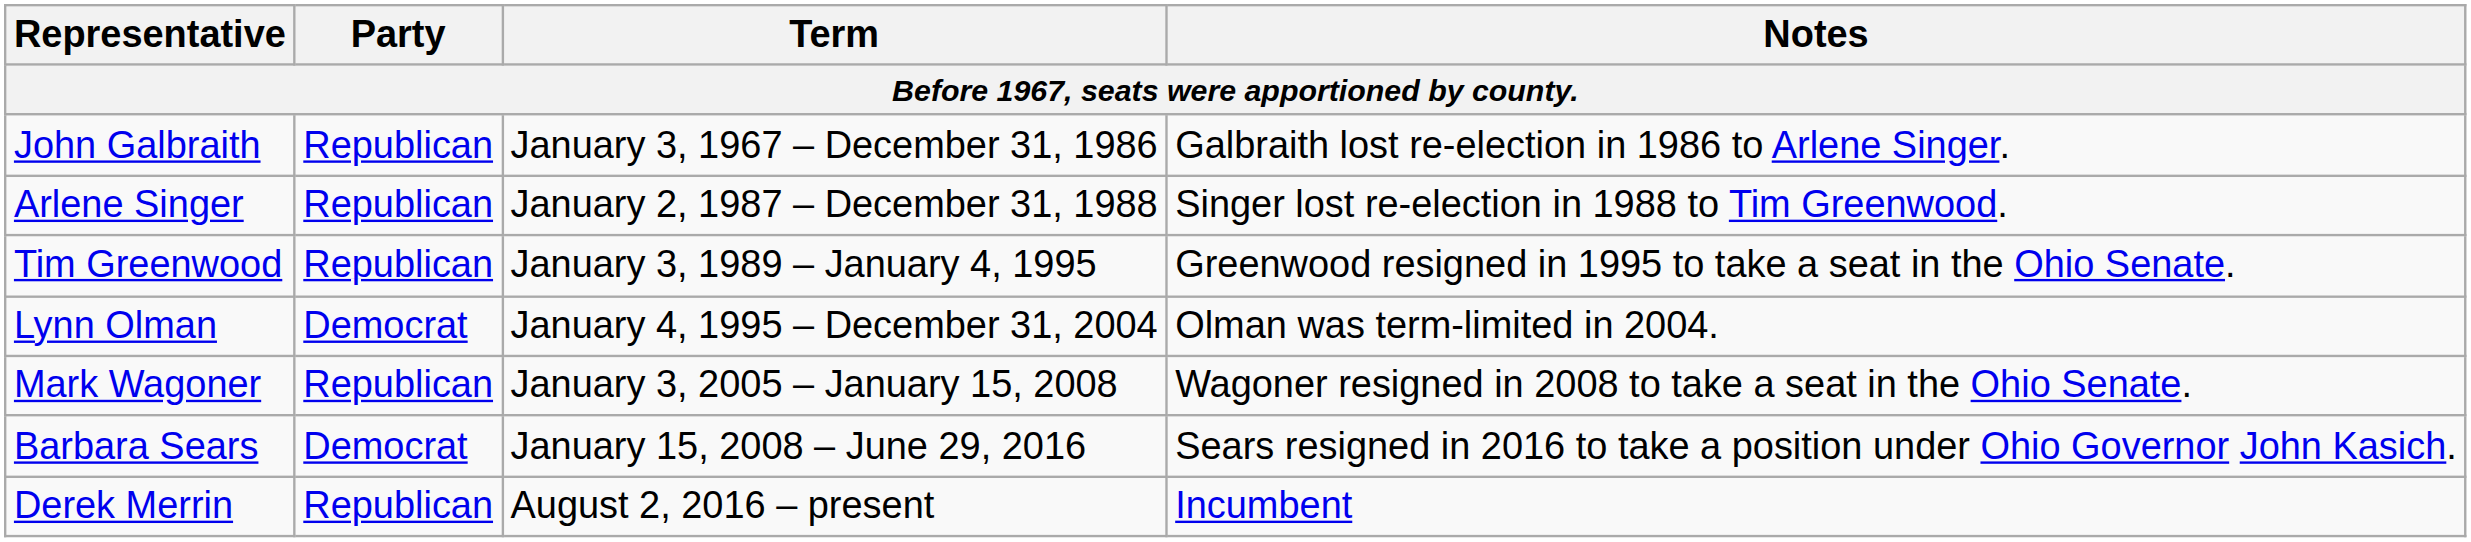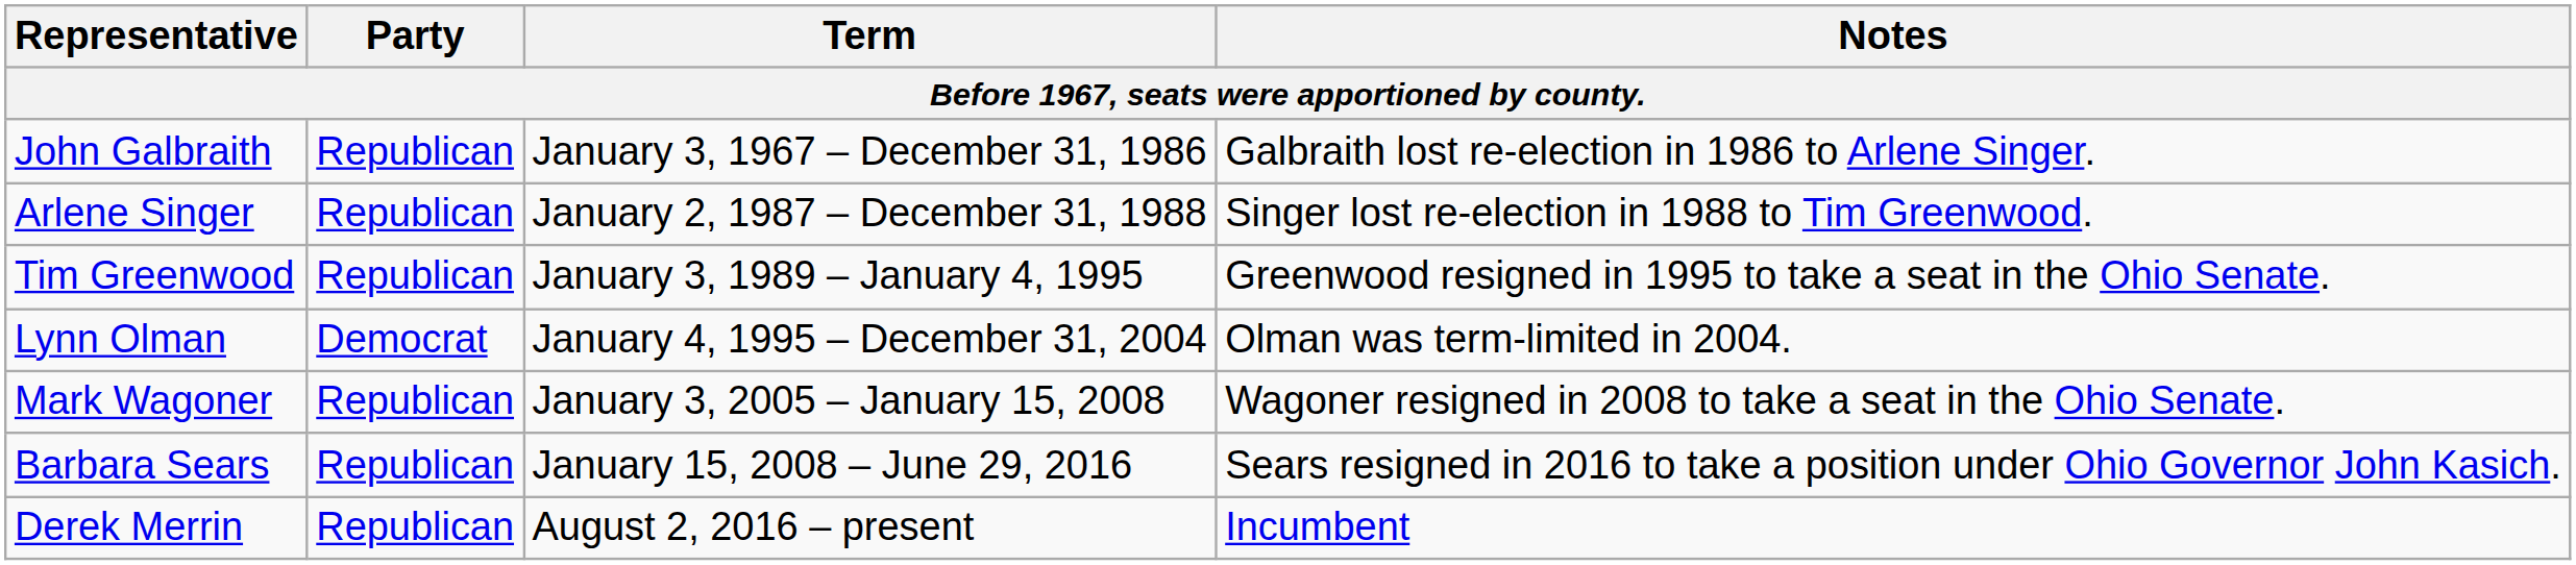 <table class=wikitable>
 <tr valign=bottom>
 <th>Representative</th>
 <th>Party</th>
 <th>Term</th>
 <th>Notes</th>
 </tr>
 <tr>
 <th colspan=5 style="font-size: 80%;"><em>Before 1967, seats were apportioned by county.</em></th>
 </tr>
 <tr>
 <td><a href='#'>John Galbraith</a></td>
 <td><a href='#'>Republican</a></td>
 <td>January 3, 1967 – December 31, 1986</td>
 <td>Galbraith lost re-election in 1986 to <a href='#'>Arlene Singer</a>.</td>
 </tr>
 <tr>
 <td><a href='#'>Arlene Singer</a></td>
 <td><a href='#'>Republican</a></td>
 <td>January 2, 1987 – December 31, 1988</td>
 <td>Singer lost re-election in 1988 to <a href='#'>Tim Greenwood</a>.</td>
 </tr>
 <tr>
 <td><a href='#'>Tim Greenwood</a></td>
 <td><a href='#'>Republican</a></td>
 <td>January 3, 1989 – January 4, 1995</td>
 <td>Greenwood resigned in 1995 to take a seat in the <a href='#'>Ohio Senate</a>.</td>
 </tr>
 <tr>
 <td><a href='#'>Lynn Olman</a></td>
 <td><a href='#'>Democrat</a></td>
 <td>January 4, 1995 – December 31, 2004</td>
 <td>Olman was term-limited in 2004.</td>
 </tr>
 <tr>
 <td><a href='#'>Mark Wagoner</a></td>
 <td><a href='#'>Republican</a></td>
 <td>January 3, 2005 – January 15, 2008</td>
 <td>Wagoner resigned in 2008 to take a seat in the <a href='#'>Ohio Senate</a>.</td>
 </tr>
 <tr>
 <td><a href='#'>Barbara Sears</a></td>
-<td><a href='#'>Democrat</a></td>
+<td><a href='#'>Republican</a></td>
 <td>January 15, 2008 – June 29, 2016</td>
 <td>Sears resigned in 2016 to take a position under <a href='#'>Ohio Governor</a> <a href='#'>John Kasich</a>.</td>
 </tr>
 <tr>
 <td><a href='#'>Derek Merrin</a></td>
 <td><a href='#'>Republican</a></td>
 <td>August 2, 2016 – present</td>
 <td><a href='#'>Incumbent</a></td>
 </tr>
 </table>
